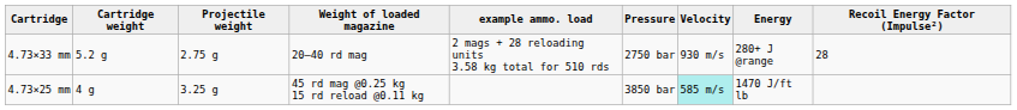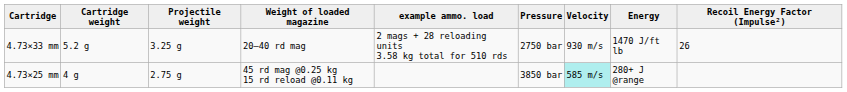 <table class="wikitable">
 <tr>
 <th style="background:#efefef;">Cartridge</th>
 <th style="background:#efefef;">Cartridge weight</th>
 <th style="background:#efefef;">Projectile weight</th>
 <th style="background:#efefef;">Weight of loaded magazine</th>
 <th style="background:#efefef;">example ammo. load</th>
 <th style="background:#efefef;">Pressure</th>
 <th style="background:#efefef;">Velocity</th>
 <th style="background:#efefef;">Energy</th>
 <th style="background:#efefef;">Recoil Energy Factor (Impulse²)</th>
 </tr>
 <tr>
 <td>4.73×33 mm</td>
 <td>5.2 g</td>
-<td>2.75 g</td>
+<td>3.25 g</td>
 <td>20–40 rd mag</td>
 <td>2 mags + 28 reloading units<br>3.58 kg total for 510 rds</td>
 <td>2750 bar</td>
 <td>930 m/s</td>
-<td>280+ J<br>@range</td>
-<td>28</td>
+<td>1470 J/ft lb</td>
+<td>26</td>
 </tr>
 <tr>
 <td>4.73×25 mm</td>
 <td>4 g</td>
-<td>3.25 g</td>
+<td>2.75 g</td>
 <td>45 rd mag @0.25 kg<br>15 rd reload @0.11 kg</td>
 <td></td>
 <td>3850 bar</td>
 <td style="background: paleturquoise;">585 m/s</td>
-<td>1470 J/ft lb</td>
+<td>280+ J<br>@range</td>
 </tr>
 </table>
